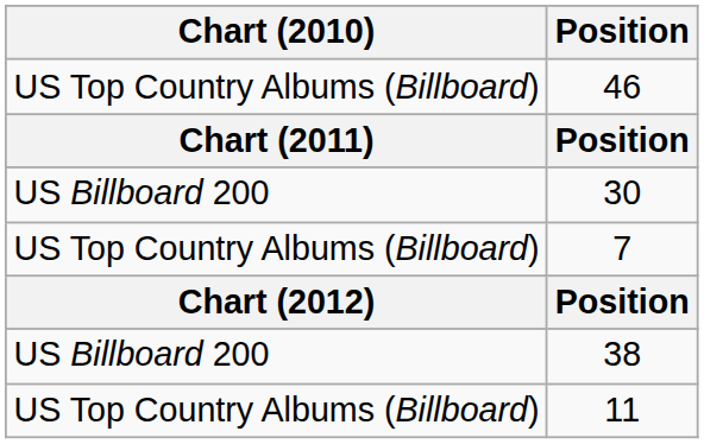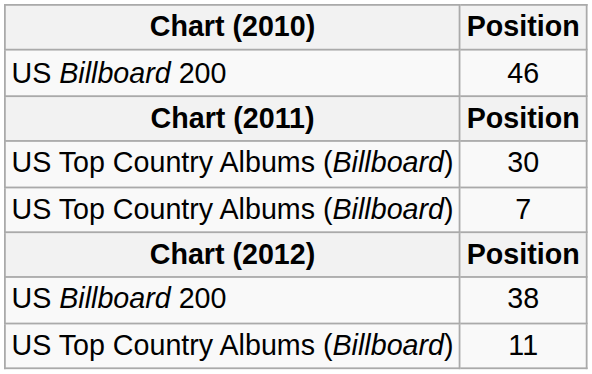 <table class="wikitable">
 <tr>
 <th>Chart (2010)</th>
 <th>Position</th>
 </tr>
 <tr>
-<td>US Top Country Albums (<em>Billboard</em>)</td>
+<td>US <em>Billboard</em> 200</td>
 <td align="center">46</td>
 </tr>
 <tr>
 <th>Chart (2011)</th>
 <th>Position</th>
 </tr>
 <tr>
-<td>US <em>Billboard</em> 200</td>
+<td>US Top Country Albums (<em>Billboard</em>)</td>
 <td align="center">30</td>
 </tr>
 <tr>
 <td>US Top Country Albums (<em>Billboard</em>)</td>
 <td align="center">7</td>
 </tr>
 <tr>
 <th>Chart (2012)</th>
 <th>Position</th>
 </tr>
 <tr>
 <td>US <em>Billboard</em> 200</td>
 <td align="center">38</td>
 </tr>
 <tr>
 <td>US Top Country Albums (<em>Billboard</em>)</td>
 <td align="center">11</td>
 </tr>
 </table>
